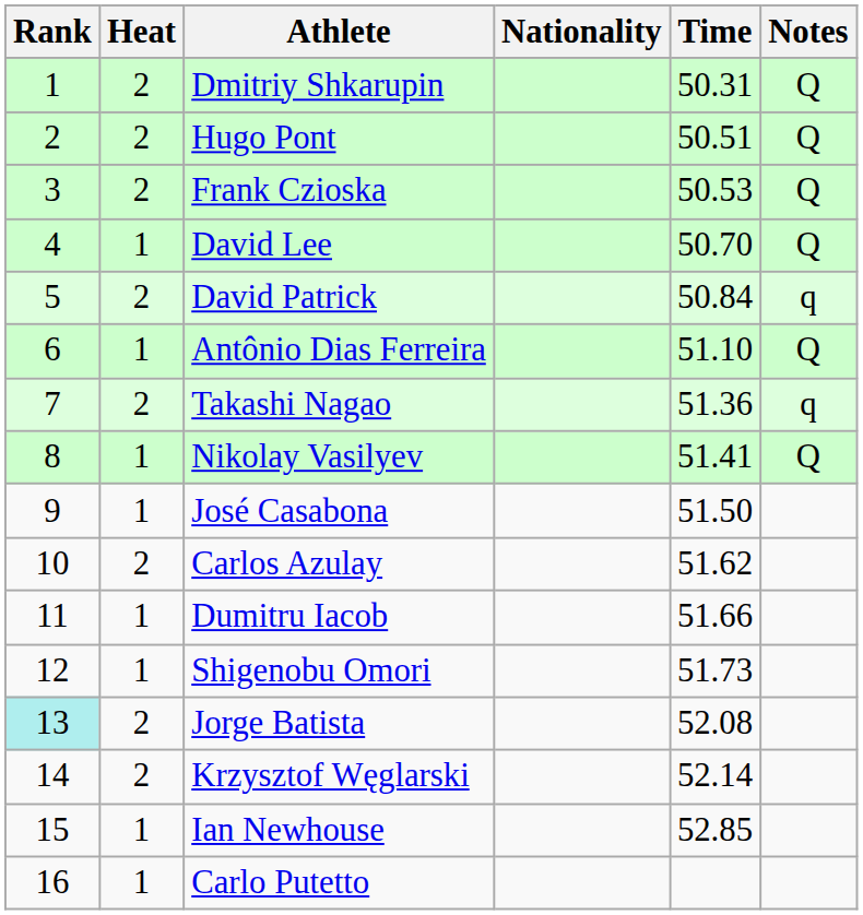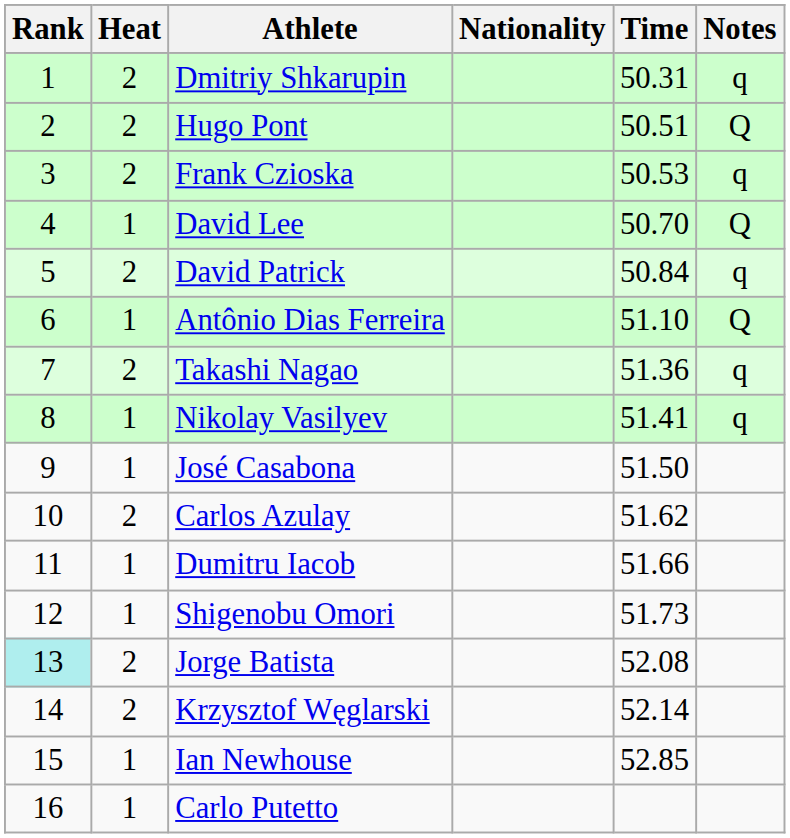 <table class="wikitable sortable" style="text-align:center">
 <tr>
 <th>Rank</th>
 <th>Heat</th>
 <th>Athlete</th>
 <th>Nationality</th>
 <th>Time</th>
 <th>Notes</th>
 </tr>
 <tr bgcolor=ccffcc>
 <td>1</td>
 <td>2</td>
 <td align=left><a href='#'>Dmitriy Shkarupin</a></td>
 <td align=left></td>
 <td>50.31</td>
-<td>Q</td>
+<td>q</td>
 </tr>
 <tr bgcolor=ccffcc>
 <td>2</td>
 <td>2</td>
 <td align=left><a href='#'>Hugo Pont</a></td>
 <td align=left></td>
 <td>50.51</td>
 <td>Q</td>
 </tr>
 <tr bgcolor=ccffcc>
 <td>3</td>
 <td>2</td>
 <td align=left><a href='#'>Frank Czioska</a></td>
 <td align=left></td>
 <td>50.53</td>
-<td>Q</td>
+<td>q</td>
 </tr>
 <tr bgcolor=ccffcc>
 <td>4</td>
 <td>1</td>
 <td align=left><a href='#'>David Lee</a></td>
 <td align=left></td>
 <td>50.70</td>
 <td>Q</td>
 </tr>
 <tr bgcolor=ddffdd>
 <td>5</td>
 <td>2</td>
 <td align=left><a href='#'>David Patrick</a></td>
 <td align=left></td>
 <td>50.84</td>
 <td>q</td>
 </tr>
 <tr bgcolor=ccffcc>
 <td>6</td>
 <td>1</td>
 <td align=left><a href='#'>Antônio Dias Ferreira</a></td>
 <td align=left></td>
 <td>51.10</td>
 <td>Q</td>
 </tr>
 <tr bgcolor=ddffdd>
 <td>7</td>
 <td>2</td>
 <td align=left><a href='#'>Takashi Nagao</a></td>
 <td align=left></td>
 <td>51.36</td>
 <td>q</td>
 </tr>
 <tr bgcolor=ccffcc>
 <td>8</td>
 <td>1</td>
 <td align=left><a href='#'>Nikolay Vasilyev</a></td>
 <td align=left></td>
 <td>51.41</td>
-<td>Q</td>
+<td>q</td>
 </tr>
 <tr>
 <td>9</td>
 <td>1</td>
 <td align=left><a href='#'>José Casabona</a></td>
 <td align=left></td>
 <td>51.50</td>
 <td></td>
 </tr>
 <tr>
 <td>10</td>
 <td>2</td>
 <td align=left><a href='#'>Carlos Azulay</a></td>
 <td align=left></td>
 <td>51.62</td>
 <td></td>
 </tr>
 <tr>
 <td>11</td>
 <td>1</td>
 <td align=left><a href='#'>Dumitru Iacob</a></td>
 <td align=left></td>
 <td>51.66</td>
 <td></td>
 </tr>
 <tr>
 <td>12</td>
 <td>1</td>
 <td align=left><a href='#'>Shigenobu Omori</a></td>
 <td align=left></td>
 <td>51.73</td>
 <td></td>
 </tr>
 <tr>
 <td style="background: paleturquoise;">13</td>
 <td>2</td>
 <td align=left><a href='#'>Jorge Batista</a></td>
 <td align=left></td>
 <td>52.08</td>
 <td></td>
 </tr>
 <tr>
 <td>14</td>
 <td>2</td>
 <td align=left><a href='#'>Krzysztof Węglarski</a></td>
 <td align=left></td>
 <td>52.14</td>
 <td></td>
 </tr>
 <tr>
 <td>15</td>
 <td>1</td>
 <td align=left><a href='#'>Ian Newhouse</a></td>
 <td align=left></td>
 <td>52.85</td>
 <td></td>
 </tr>
 <tr>
 <td>16</td>
 <td>1</td>
 <td align=left><a href='#'>Carlo Putetto</a></td>
 <td align=left></td>
 <td></td>
 <td></td>
 </tr>
 </table>
